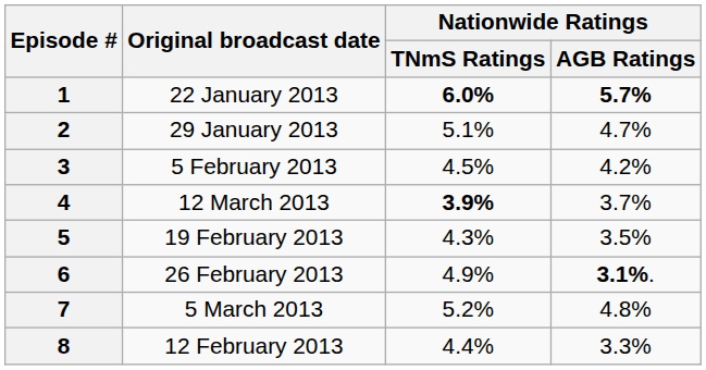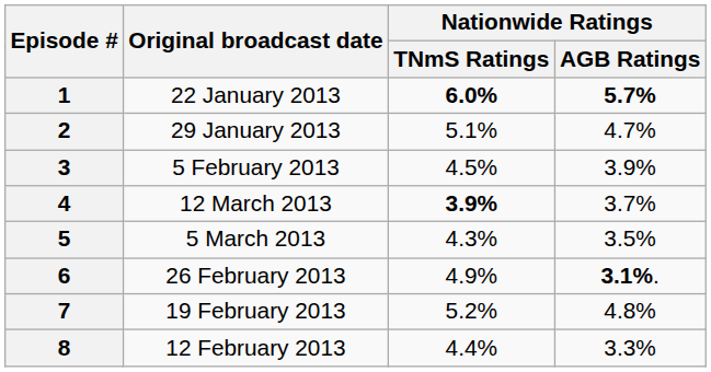 <table class=wikitable style="text-align:center">
 <tr>
 <th rowspan="2">Episode #</th>
 <th rowspan="2">Original broadcast date</th>
 <th colspan="2">Nationwide Ratings</th>
 </tr>
 <tr>
 <th>TNmS Ratings</th>
 <th>AGB Ratings</th>
 </tr>
 <tr>
 <th>1</th>
 <td>22 January 2013</td>
 <td><span><strong>6.0%</strong></span></td>
 <td><span><strong>5.7%</strong></span></td>
 </tr>
 <tr>
 <th>2</th>
 <td>29 January 2013</td>
 <td>5.1%</td>
 <td>4.7%</td>
 </tr>
 <tr>
 <th>3</th>
 <td>5 February 2013</td>
 <td>4.5%</td>
-<td>4.2%</td>
+<td>3.9%</td>
 </tr>
 <tr>
 <th>4</th>
 <td>12 March 2013</td>
 <td><span><strong>3.9%</strong></span></td>
 <td>3.7%</td>
 </tr>
 <tr>
 <th>5</th>
-<td>19 February 2013</td>
+<td>5 March 2013</td>
 <td>4.3%</td>
 <td>3.5%</td>
 </tr>
 <tr>
 <th>6</th>
 <td>26 February 2013</td>
 <td>4.9%</td>
 <td><span><strong>3.1%</strong></span>.</td>
 </tr>
 <tr>
 <th>7</th>
-<td>5 March 2013</td>
+<td>19 February 2013</td>
 <td>5.2%</td>
 <td>4.8%</td>
 </tr>
 <tr>
 <th>8</th>
 <td>12 February 2013</td>
 <td>4.4%</td>
 <td>3.3%</td>
 </tr>
 </table>
